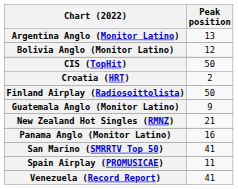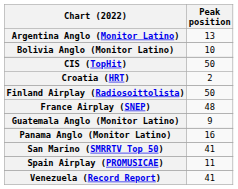 <table class="wikitable sortable plainrowheaders" style="text-align:center">
 <tr>
 <th scope="col">Chart (2022)</th>
 <th scope="col">Peak<br>position</th>
 </tr>
 <tr>
 <th scope="row">Argentina Anglo (<a href='#'>Monitor Latino</a>)</th>
 <td>13</td>
 </tr>
 <tr>
 </tr>
 <tr>
 </tr>
 <tr>
 <th scope="row">Bolivia Anglo (Monitor Latino)</th>
-<td>12</td>
+<td>10</td>
 </tr>
 <tr>
 </tr>
 <tr>
 <th scope="row">CIS (<a href='#'>TopHit</a>)</th>
 <td>50</td>
 </tr>
 <tr>
 <th scope="row">Croatia (<a href='#'>HRT</a>)</th>
 <td>2</td>
 </tr>
 <tr>
 </tr>
 <tr>
 <th scope="row">Finland Airplay (<a href='#'>Radiosoittolista</a>)</th>
 <td>50</td>
 </tr>
 <tr>
+<th scope="row">France Airplay (<a href='#'>SNEP</a>)</th>
+<td>48</td>
+</tr>
+<tr>
 </tr>
 <tr>
 <th scope="row">Guatemala Anglo (Monitor Latino)</th>
 <td>9</td>
 </tr>
 <tr>
 </tr>
 <tr>
 </tr>
 <tr>
 </tr>
 <tr>
 </tr>
 <tr>
-</tr>
-<tr>
-<th scope="row">New Zealand Hot Singles (<a href='#'>RMNZ</a>)</th>
-<td>21</td>
 </tr>
 <tr>
 </tr>
 <tr>
 <th scope="row">Panama Anglo (Monitor Latino)</th>
 <td>16</td>
 </tr>
 <tr>
 </tr>
 <tr>
 <th scope="row">San Marino (<a href='#'>SMRRTV Top 50</a>)</th>
 <td>41</td>
 </tr>
 <tr>
 </tr>
 <tr>
 <th scope="row">Spain Airplay (<a href='#'>PROMUSICAE</a>)</th>
 <td>11</td>
 </tr>
 <tr>
 </tr>
 <tr>
 </tr>
 <tr>
 </tr>
 <tr>
 </tr>
 <tr>
 </tr>
 <tr>
 <th scope="row">Venezuela (<a href='#'>Record Report</a>)</th>
 <td>41</td>
 </tr>
 </table>
